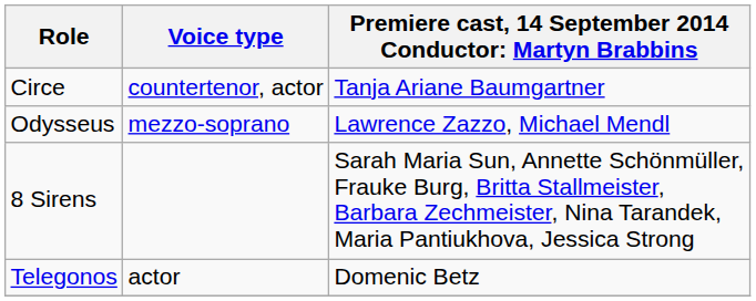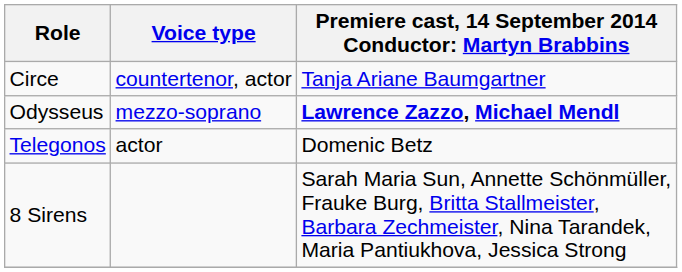 <table class=wikitable>
 <tr>
 <th>Role</th>
 <th><a href='#'>Voice type</a></th>
 <th>Premiere cast, 14 September 2014<br>Conductor: <a href='#'>Martyn Brabbins</a></th>
 </tr>
 <tr>
 <td>Circe</td>
 <td><a href='#'>countertenor</a>, actor</td>
 <td><a href='#'>Tanja Ariane Baumgartner</a></td>
 </tr>
 <tr>
 <td>Odysseus</td>
 <td><a href='#'>mezzo-soprano</a></td>
-<td><a href='#'>Lawrence Zazzo</a>, <a href='#'>Michael Mendl</a></td>
+<td><strong><a href='#'>Lawrence Zazzo</a>, <a href='#'>Michael Mendl</a></strong></td>
+</tr>
+<tr>
+<td><a href='#'>Telegonos</a></td>
+<td>actor</td>
+<td>Domenic Betz</td>
 </tr>
 <tr>
 <td>8 Sirens</td>
 <td></td>
 <td>Sarah Maria Sun, Annette Schönmüller, <br>Frauke Burg, <a href='#'>Britta Stallmeister</a>, <br><a href='#'>Barbara Zechmeister</a>, Nina Tarandek, <br>Maria Pantiukhova, Jessica Strong</td>
 </tr>
 <tr>
-<td><a href='#'>Telegonos</a></td>
-<td>actor</td>
-<td>Domenic Betz</td>
-</tr>
-<tr>
 </tr>
 </table>
